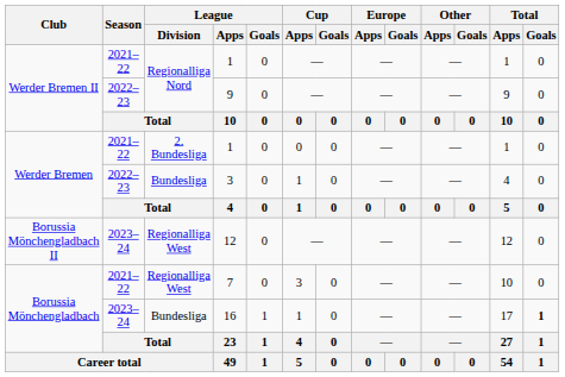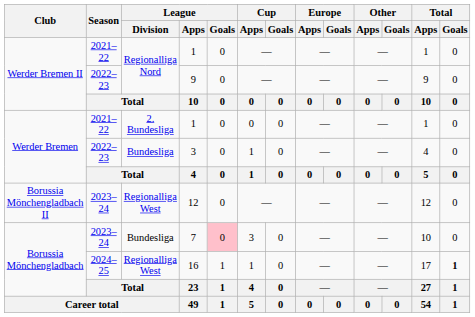 <table class="wikitable" style="text-align:center">
 <tr>
 <th rowspan="2">Club</th>
 <th rowspan="2">Season</th>
 <th colspan="3">League</th>
 <th colspan="2">Cup</th>
 <th colspan="2">Europe</th>
 <th colspan="2">Other</th>
 <th colspan="2">Total</th>
 </tr>
 <tr>
 <th>Division</th>
 <th>Apps</th>
 <th>Goals</th>
 <th>Apps</th>
 <th>Goals</th>
 <th>Apps</th>
 <th>Goals</th>
 <th>Apps</th>
 <th>Goals</th>
 <th>Apps</th>
 <th>Goals</th>
 </tr>
 <tr>
 <td rowspan="3"><a href='#'>Werder Bremen II</a></td>
 <td><a href='#'>2021–22</a></td>
 <td rowspan="2"><a href='#'>Regionalliga Nord</a></td>
 <td>1</td>
 <td>0</td>
 <td colspan="2">—</td>
 <td colspan="2">—</td>
 <td colspan="2">—</td>
 <td>1</td>
 <td>0</td>
 </tr>
 <tr>
 <td><a href='#'>2022–23</a></td>
 <td>9</td>
 <td>0</td>
 <td colspan="2">—</td>
 <td colspan="2">—</td>
 <td colspan="2">—</td>
 <td>9</td>
 <td>0</td>
 </tr>
 <tr>
 <th colspan="2">Total</th>
 <th>10</th>
 <th>0</th>
 <th>0</th>
 <th>0</th>
 <th>0</th>
 <th>0</th>
 <th>0</th>
 <th>0</th>
 <th>10</th>
 <th>0</th>
 </tr>
 <tr>
 <td rowspan="3"><a href='#'>Werder Bremen</a></td>
 <td><a href='#'>2021–22</a></td>
 <td><a href='#'>2. Bundesliga</a></td>
 <td>1</td>
 <td>0</td>
 <td>0</td>
 <td>0</td>
 <td colspan="2">—</td>
 <td colspan="2">—</td>
 <td>1</td>
 <td>0</td>
 </tr>
 <tr>
 <td><a href='#'>2022–23</a></td>
 <td><a href='#'>Bundesliga</a></td>
 <td>3</td>
 <td>0</td>
 <td>1</td>
 <td>0</td>
 <td colspan="2">—</td>
 <td colspan="2">—</td>
 <td>4</td>
 <td>0</td>
 </tr>
 <tr>
 <th colspan="2">Total</th>
 <th>4</th>
 <th>0</th>
 <th>1</th>
 <th>0</th>
 <th>0</th>
 <th>0</th>
 <th>0</th>
 <th>0</th>
 <th>5</th>
 <th>0</th>
 </tr>
 <tr>
 <td><a href='#'>Borussia Mönchengladbach II</a></td>
 <td><a href='#'>2023–24</a></td>
 <td><a href='#'>Regionalliga West</a></td>
 <td>12</td>
 <td>0</td>
 <td colspan="2">—</td>
 <td colspan="2">—</td>
 <td colspan="2">—</td>
 <td>12</td>
 <td>0</td>
 </tr>
 <tr>
 <td rowspan="3"><a href='#'>Borussia Mönchengladbach</a></td>
-<td><a href='#'>2021–22</a></td>
-<td><a href='#'>Regionalliga West</a></td>
+<td><a href='#'>2023–24</a></td>
+<td>Bundesliga</td>
 <td>7</td>
-<td>0</td>
+<td style="background: pink;">0</td>
 <td>3</td>
 <td>0</td>
 <td colspan="2">—</td>
 <td colspan="2">—</td>
 <td>10</td>
 <td>0</td>
 </tr>
 <tr>
-<td><a href='#'>2023–24</a></td>
-<td>Bundesliga</td>
+<td><a href='#'>2024–25</a></td>
+<td><a href='#'>Regionalliga West</a></td>
 <td>16</td>
 <td>1</td>
 <td>1</td>
 <td>0</td>
 <td colspan="2">—</td>
 <td colspan="2">—</td>
 <td>17</td>
 <td><strong>1</strong></td>
 </tr>
 <tr>
 <th colspan="2">Total</th>
 <th>23</th>
 <th>1</th>
 <th>4</th>
 <th>0</th>
 <th colspan="2">—</th>
 <th colspan="2">—</th>
 <th>27</th>
 <th>1</th>
 </tr>
 <tr>
 <th colspan="3">Career total</th>
 <th>49</th>
 <th>1</th>
 <th>5</th>
 <th>0</th>
 <th>0</th>
 <th>0</th>
 <th>0</th>
 <th>0</th>
 <th>54</th>
 <th>1</th>
 </tr>
 </table>
